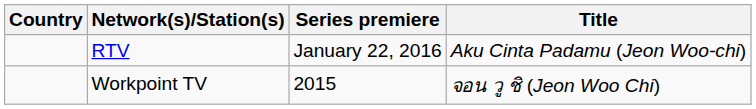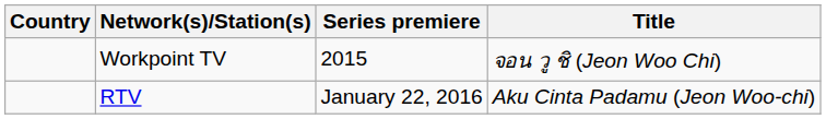 <table class="sortable wikitable">
 <tr>
 <th>Country</th>
 <th>Network(s)/Station(s)</th>
 <th>Series premiere</th>
 <th>Title</th>
 </tr>
 <tr>
 <td></td>
+<td>Workpoint TV</td>
+<td>2015</td>
+<td><em>จอน วู ชิ</em> (<em>Jeon Woo Chi</em>)</td>
+</tr>
+<tr>
+<td></td>
 <td><a href='#'>RTV</a></td>
 <td>January 22, 2016</td>
 <td><em>Aku Cinta Padamu</em> (<em>Jeon Woo-chi</em>)</td>
 </tr>
-<tr>
-<td></td>
-<td>Workpoint TV</td>
-<td>2015</td>
-<td><em>จอน วู ชิ</em> (<em>Jeon Woo Chi</em>)</td>
-</tr>
 </table>
